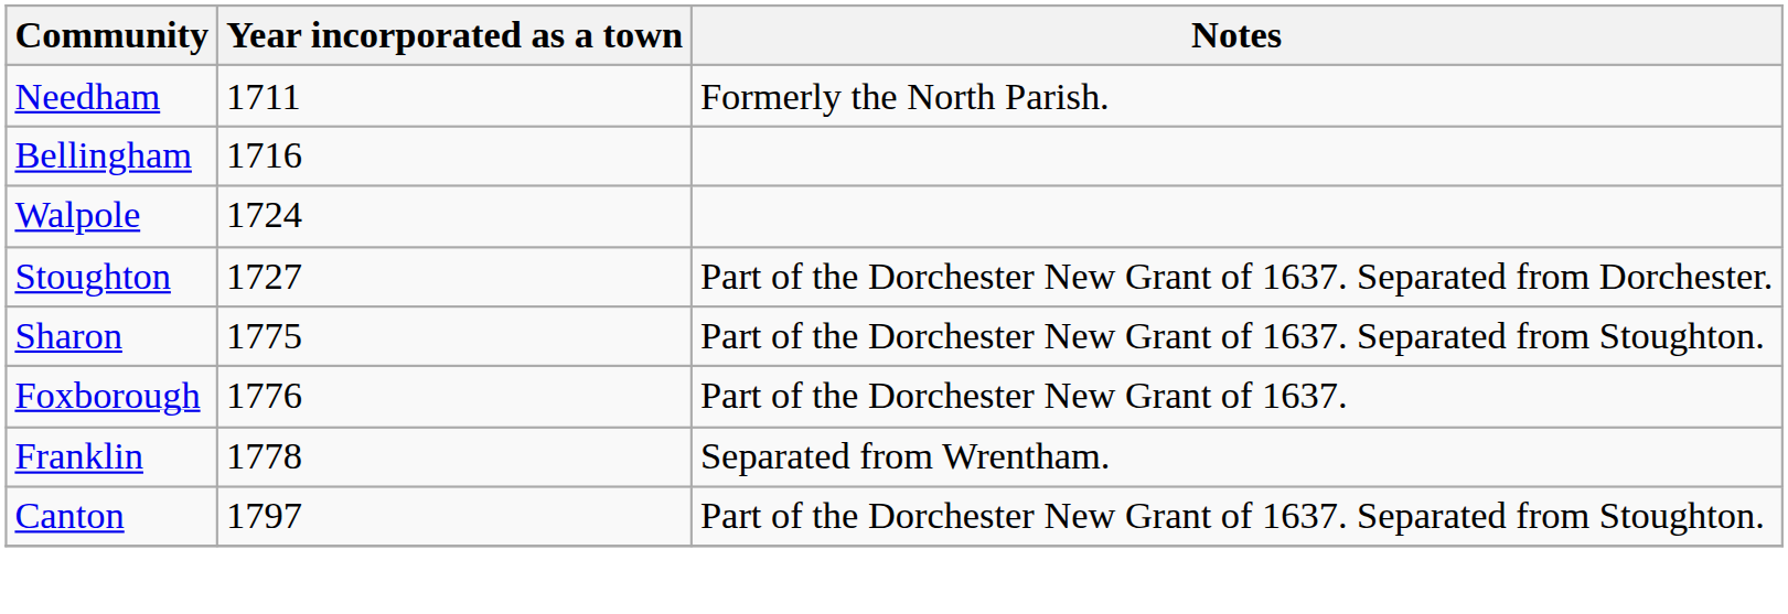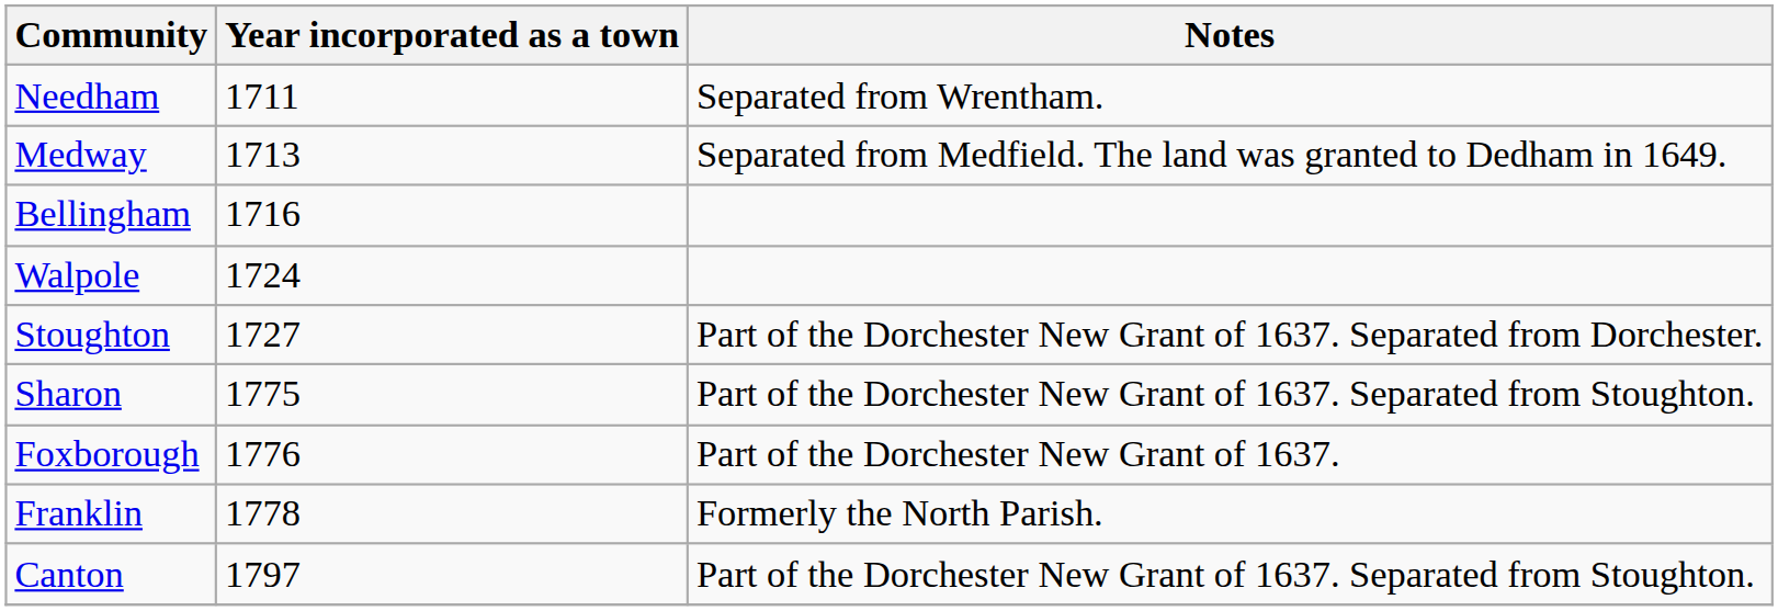 <table class="wikitable" style="margin-left: 1em; ">
 <tr>
 <th>Community</th>
 <th>Year incorporated as a town</th>
 <th>Notes</th>
 </tr>
 <tr>
 <td><a href='#'>Needham</a></td>
 <td>1711</td>
-<td>Formerly the North Parish.</td>
+<td>Separated from Wrentham.</td>
+</tr>
+<tr>
+<td><a href='#'>Medway</a></td>
+<td>1713</td>
+<td>Separated from Medfield. The land was granted to Dedham in 1649.</td>
 </tr>
 <tr>
 <td><a href='#'>Bellingham</a></td>
 <td>1716</td>
 <td></td>
 </tr>
 <tr>
 <td><a href='#'>Walpole</a></td>
 <td>1724</td>
 <td></td>
 </tr>
 <tr>
 <td><a href='#'>Stoughton</a></td>
 <td>1727</td>
 <td>Part of the Dorchester New Grant of 1637. Separated from Dorchester.</td>
 </tr>
 <tr>
 <td><a href='#'>Sharon</a></td>
 <td>1775</td>
 <td>Part of the Dorchester New Grant of 1637. Separated from Stoughton.</td>
 </tr>
 <tr>
 <td><a href='#'>Foxborough</a></td>
 <td>1776</td>
 <td>Part of the Dorchester New Grant of 1637.</td>
 </tr>
 <tr>
 <td><a href='#'>Franklin</a></td>
 <td>1778</td>
-<td>Separated from Wrentham.</td>
+<td>Formerly the North Parish.</td>
 </tr>
 <tr>
 <td><a href='#'>Canton</a></td>
 <td>1797</td>
 <td>Part of the Dorchester New Grant of 1637. Separated from Stoughton.</td>
 </tr>
 <tr>
 </tr>
 </table>
